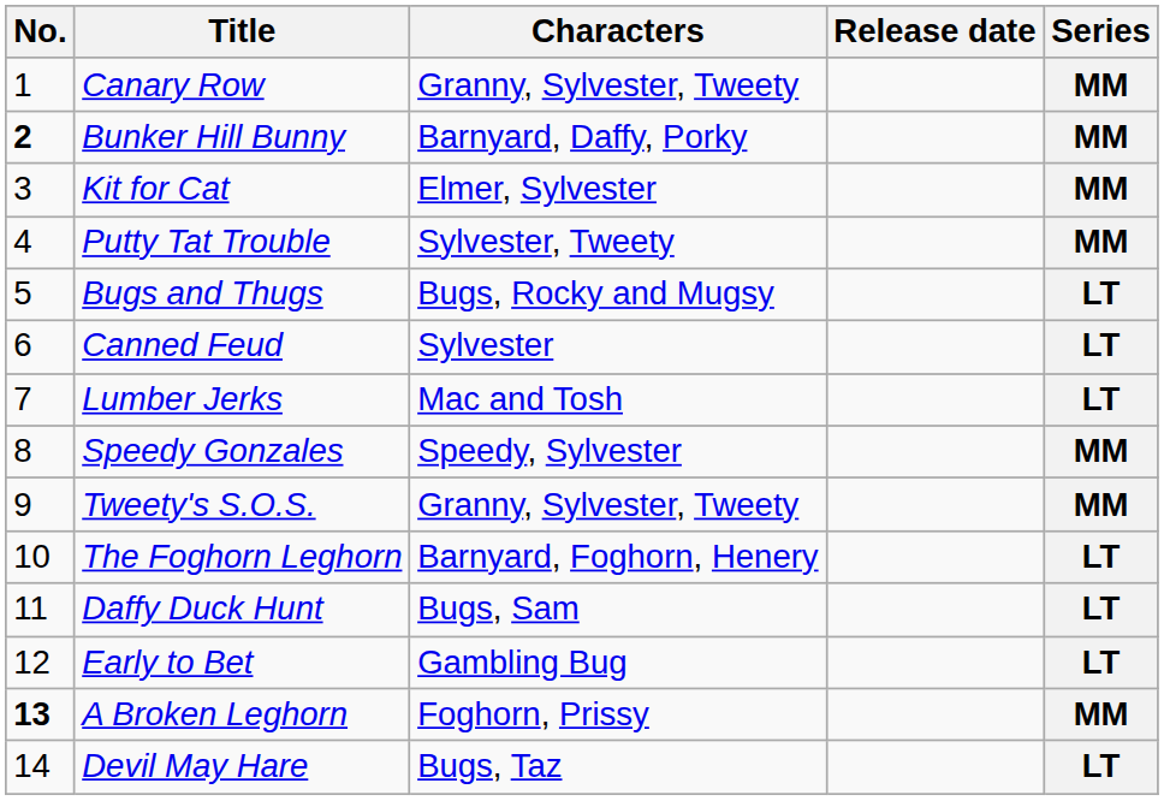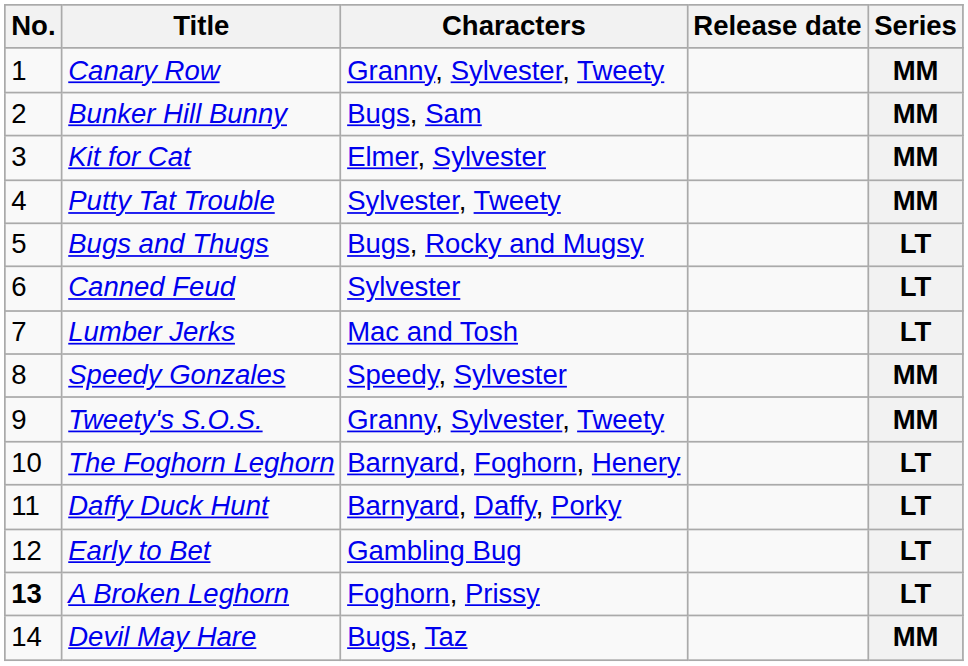 <table class="wikitable sortable">
 <tr>
 <th>No.</th>
 <th>Title</th>
 <th>Characters</th>
 <th>Release date</th>
 <th>Series</th>
 </tr>
 <tr>
 <td>1</td>
 <td><em><a href='#'>Canary Row</a></em></td>
 <td><a href='#'>Granny</a>, <a href='#'>Sylvester</a>, <a href='#'>Tweety</a></td>
 <td></td>
 <th>MM</th>
 </tr>
 <tr>
-<td><strong>2</strong></td>
+<td>2</td>
 <td><em><a href='#'>Bunker Hill Bunny</a></em></td>
-<td><a href='#'>Barnyard</a>, <a href='#'>Daffy</a>, <a href='#'>Porky</a></td>
+<td><a href='#'>Bugs</a>, <a href='#'>Sam</a></td>
 <td></td>
 <th>MM</th>
 </tr>
 <tr>
 <td>3</td>
 <td><em><a href='#'>Kit for Cat</a></em></td>
 <td><a href='#'>Elmer</a>, <a href='#'>Sylvester</a></td>
 <td></td>
 <th>MM</th>
 </tr>
 <tr>
 <td>4</td>
 <td><em><a href='#'>Putty Tat Trouble</a></em></td>
 <td><a href='#'>Sylvester</a>, <a href='#'>Tweety</a></td>
 <td></td>
 <th>MM</th>
 </tr>
 <tr>
 <td>5</td>
 <td><em><a href='#'>Bugs and Thugs</a></em></td>
 <td><a href='#'>Bugs</a>, <a href='#'>Rocky and Mugsy</a></td>
 <td></td>
 <th>LT</th>
 </tr>
 <tr>
 <td>6</td>
 <td><em><a href='#'>Canned Feud</a></em></td>
 <td><a href='#'>Sylvester</a></td>
 <td></td>
 <th>LT</th>
 </tr>
 <tr>
 <td>7</td>
 <td><em><a href='#'>Lumber Jerks</a></em></td>
 <td><a href='#'>Mac and Tosh</a></td>
 <td></td>
 <th>LT</th>
 </tr>
 <tr>
 <td>8</td>
 <td><em><a href='#'>Speedy Gonzales</a></em></td>
 <td><a href='#'>Speedy</a>, <a href='#'>Sylvester</a></td>
 <td></td>
 <th>MM</th>
 </tr>
 <tr>
 <td>9</td>
 <td><em><a href='#'>Tweety's S.O.S.</a></em></td>
 <td><a href='#'>Granny</a>, <a href='#'>Sylvester</a>, <a href='#'>Tweety</a></td>
 <td></td>
 <th>MM</th>
 </tr>
 <tr>
 <td>10</td>
 <td><em><a href='#'>The Foghorn Leghorn</a></em></td>
 <td><a href='#'>Barnyard</a>, <a href='#'>Foghorn</a>, <a href='#'>Henery</a></td>
 <td></td>
 <th>LT</th>
 </tr>
 <tr>
 <td>11</td>
 <td><em><a href='#'>Daffy Duck Hunt</a></em></td>
-<td><a href='#'>Bugs</a>, <a href='#'>Sam</a></td>
+<td><a href='#'>Barnyard</a>, <a href='#'>Daffy</a>, <a href='#'>Porky</a></td>
 <td></td>
 <th>LT</th>
 </tr>
 <tr>
 <td>12</td>
 <td><em><a href='#'>Early to Bet</a></em></td>
 <td><a href='#'>Gambling Bug</a></td>
 <td></td>
 <th>LT</th>
 </tr>
 <tr>
 <td><strong>13</strong></td>
 <td><em><a href='#'>A Broken Leghorn</a></em></td>
 <td><a href='#'>Foghorn</a>, <a href='#'>Prissy</a></td>
 <td></td>
-<th>MM</th>
+<th>LT</th>
 </tr>
 <tr>
 <td>14</td>
 <td><em><a href='#'>Devil May Hare</a></em></td>
 <td><a href='#'>Bugs</a>, <a href='#'>Taz</a></td>
 <td></td>
-<th>LT</th>
+<th>MM</th>
 </tr>
 </table>
